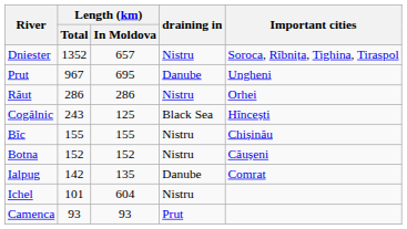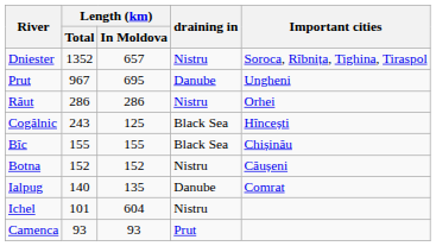 <table class="wikitable sortable">
 <tr>
 <th rowspan=2>River</th>
 <th colspan=2>Length (<a href='#'>km</a>)</th>
 <th rowspan=2>draining in</th>
 <th rowspan=2>Important cities</th>
 </tr>
 <tr>
 <th>Total</th>
 <th>In Moldova</th>
 </tr>
 <tr>
 <td><a href='#'>Dniester</a></td>
 <td align=center>1352</td>
 <td align=center>657</td>
 <td><a href='#'>Nistru</a></td>
 <td><a href='#'>Soroca</a>, <a href='#'>Rîbnița</a>, <a href='#'>Tighina</a>, <a href='#'>Tiraspol</a></td>
 </tr>
 <tr>
 <td><a href='#'>Prut</a></td>
 <td align=center>967</td>
 <td align=center>695</td>
 <td><a href='#'>Danube</a></td>
 <td><a href='#'>Ungheni</a></td>
 </tr>
 <tr>
 <td><a href='#'>Răut</a></td>
 <td align=center>286</td>
 <td align=center>286</td>
 <td><a href='#'>Nistru</a></td>
 <td><a href='#'>Orhei</a></td>
 </tr>
 <tr>
 <td><a href='#'>Cogâlnic</a></td>
 <td align=center>243</td>
 <td align=center>125</td>
 <td>Black Sea</td>
 <td><a href='#'>Hîncești</a></td>
 </tr>
 <tr>
 <td><a href='#'>Bîc</a></td>
 <td align=center>155</td>
 <td align=center>155</td>
-<td>Nistru</td>
+<td>Black Sea</td>
 <td><a href='#'>Chișinău</a></td>
 </tr>
 <tr>
 <td><a href='#'>Botna</a></td>
 <td align=center>152</td>
 <td align=center>152</td>
 <td>Nistru</td>
 <td><a href='#'>Căușeni</a></td>
 </tr>
 <tr>
 <td><a href='#'>Ialpug</a></td>
-<td align=center>142</td>
+<td align=center>140</td>
 <td align=center>135</td>
 <td>Danube</td>
 <td><a href='#'>Comrat</a></td>
 </tr>
 <tr>
 <td><a href='#'>Ichel</a></td>
 <td align=center>101</td>
 <td align=center>604</td>
 <td>Nistru</td>
 <td></td>
 </tr>
 <tr>
 <td><a href='#'>Camenca</a></td>
 <td align=center>93</td>
 <td align=center>93</td>
 <td><a href='#'>Prut</a></td>
 <td></td>
 </tr>
 </table>
